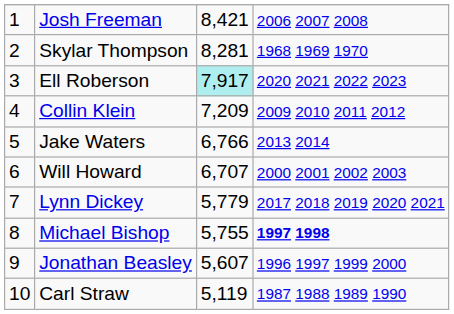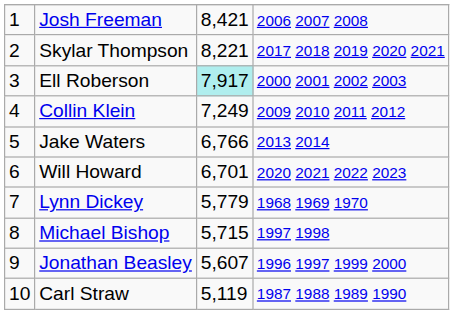 <table class="wikitable">
 <tr>
 </tr>
 <tr>
 <td>1</td>
 <td><a href='#'>Josh Freeman</a></td>
 <td><abbr>8,421</abbr></td>
 <td style="font-size:80%;"><a href='#'>2006</a> <a href='#'>2007</a> <a href='#'>2008</a></td>
 </tr>
 <tr>
 <td>2</td>
 <td>Skylar Thompson</td>
-<td><abbr>8,281</abbr></td>
-<td style="font-size:80%;"><a href='#'>1968</a> <a href='#'>1969</a> <a href='#'>1970</a></td>
+<td><abbr>8,221</abbr></td>
+<td style="font-size:80%;"><a href='#'>2017</a> <a href='#'>2018</a> <a href='#'>2019</a> <a href='#'>2020</a> <a href='#'>2021</a></td>
 </tr>
 <tr>
 <td>3</td>
 <td>Ell Roberson</td>
 <td style="background: paleturquoise;"><abbr>7,917</abbr></td>
-<td style="font-size:80%;"><a href='#'>2020</a> <a href='#'>2021</a> <a href='#'>2022</a> <a href='#'>2023</a></td>
+<td style="font-size:80%;"><a href='#'>2000</a> <a href='#'>2001</a> <a href='#'>2002</a> <a href='#'>2003</a></td>
 </tr>
 <tr>
 <td>4</td>
 <td><a href='#'>Collin Klein</a></td>
-<td><abbr>7,209</abbr></td>
+<td><abbr>7,249</abbr></td>
 <td style="font-size:80%;"><a href='#'>2009</a> <a href='#'>2010</a> <a href='#'>2011</a> <a href='#'>2012</a></td>
 </tr>
 <tr>
 <td>5</td>
 <td>Jake Waters</td>
 <td><abbr>6,766</abbr></td>
 <td style="font-size:80%;"><a href='#'>2013</a> <a href='#'>2014</a></td>
 </tr>
 <tr>
 <td>6</td>
 <td>Will Howard</td>
-<td><abbr>6,707</abbr></td>
-<td style="font-size:80%;"><a href='#'>2000</a> <a href='#'>2001</a> <a href='#'>2002</a> <a href='#'>2003</a></td>
+<td><abbr>6,701</abbr></td>
+<td style="font-size:80%;"><a href='#'>2020</a> <a href='#'>2021</a> <a href='#'>2022</a> <a href='#'>2023</a></td>
 </tr>
 <tr>
 <td>7</td>
 <td><a href='#'>Lynn Dickey</a></td>
 <td><abbr>5,779</abbr></td>
-<td style="font-size:80%;"><a href='#'>2017</a> <a href='#'>2018</a> <a href='#'>2019</a> <a href='#'>2020</a> <a href='#'>2021</a></td>
+<td style="font-size:80%;"><a href='#'>1968</a> <a href='#'>1969</a> <a href='#'>1970</a></td>
 </tr>
 <tr>
 <td>8</td>
 <td><a href='#'>Michael Bishop</a></td>
-<td><abbr>5,755</abbr></td>
-<td style="font-size:80%;"><strong><a href='#'>1997</a> <a href='#'>1998</a></strong></td>
+<td><abbr>5,715</abbr></td>
+<td style="font-size:80%;"><a href='#'>1997</a> <a href='#'>1998</a></td>
 </tr>
 <tr>
 <td>9</td>
 <td><a href='#'>Jonathan Beasley</a></td>
 <td><abbr>5,607</abbr></td>
 <td style="font-size:80%;"><a href='#'>1996</a> <a href='#'>1997</a> <a href='#'>1999</a> <a href='#'>2000</a></td>
 </tr>
 <tr>
 <td>10</td>
 <td>Carl Straw</td>
 <td><abbr>5,119</abbr></td>
 <td style="font-size:80%;"><a href='#'>1987</a> <a href='#'>1988</a> <a href='#'>1989</a> <a href='#'>1990</a></td>
 </tr>
 </table>
